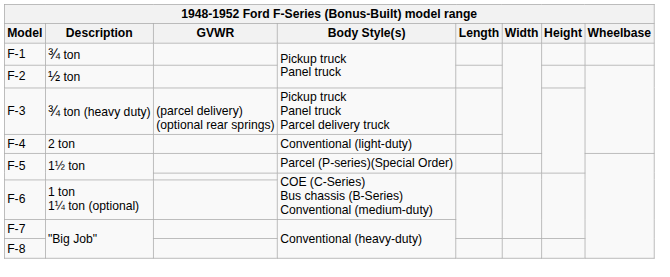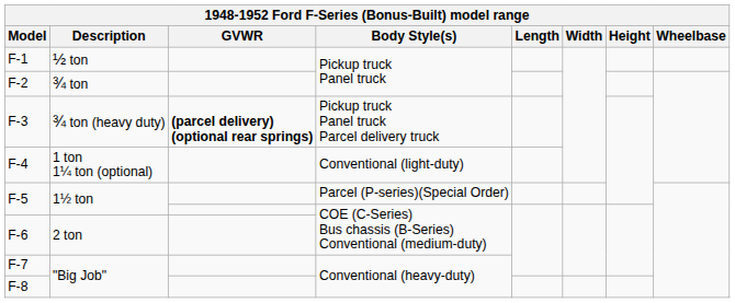 <table class="wikitable">
 <tr>
 <th colspan="8">1948-1952 Ford F-Series (Bonus-Built) model range</th>
 </tr>
 <tr>
 <th>Model</th>
 <th>Description</th>
 <th>GVWR</th>
 <th>Body Style(s)</th>
 <th>Length</th>
 <th>Width</th>
 <th>Height</th>
 <th>Wheelbase</th>
 </tr>
 <tr>
 <td>F-1</td>
-<td><big>¾</big> ton</td>
+<td><big>½</big> ton</td>
 <td></td>
 <td rowspan="2">Pickup truck<br>Panel truck</td>
 <td></td>
 <td rowspan="4"></td>
 <td></td>
 <td></td>
 </tr>
 <tr>
 <td>F-2</td>
-<td><big>½</big> ton</td>
+<td><big>¾</big> ton</td>
 <td></td>
 <td></td>
 <td></td>
 <td rowspan="3"></td>
 </tr>
 <tr>
 <td>F-3</td>
 <td><big>¾</big> ton (heavy duty)</td>
-<td><br> (parcel delivery)<br> (optional rear springs)</td>
+<td><strong><br> (parcel delivery)<br> (optional rear springs)</strong></td>
 <td>Pickup truck<br>Panel truck<br>Parcel delivery truck</td>
 <td></td>
 <td rowspan="3"></td>
 </tr>
 <tr>
 <td>F-4</td>
-<td>2 ton</td>
+<td>1 ton<br>1¼ ton (optional)</td>
 <td><br></td>
 <td>Conventional (light-duty)</td>
 <td></td>
 </tr>
 <tr>
 <td rowspan="2">F-5</td>
 <td rowspan="2">1½ ton</td>
 <td></td>
 <td>Parcel (P-series)(Special Order)</td>
 <td></td>
 <td></td>
 <td rowspan="5"></td>
 </tr>
 <tr>
 <td></td>
 <td rowspan="2">COE (C-Series)<br>Bus chassis (B-Series)<br>Conventional (medium-duty)</td>
 <td rowspan="3"></td>
 <td rowspan="3"></td>
 <td rowspan="3"></td>
 </tr>
 <tr>
 <td>F-6</td>
-<td>1 ton<br>1¼ ton (optional)</td>
+<td>2 ton</td>
 <td></td>
 </tr>
 <tr>
 <td>F-7</td>
 <td rowspan="2">"Big Job"</td>
 <td></td>
 <td rowspan="2">Conventional (heavy-duty)</td>
 </tr>
 <tr>
 <td>F-8</td>
 <td></td>
 <td></td>
 <td></td>
 <td></td>
 </tr>
 </table>
